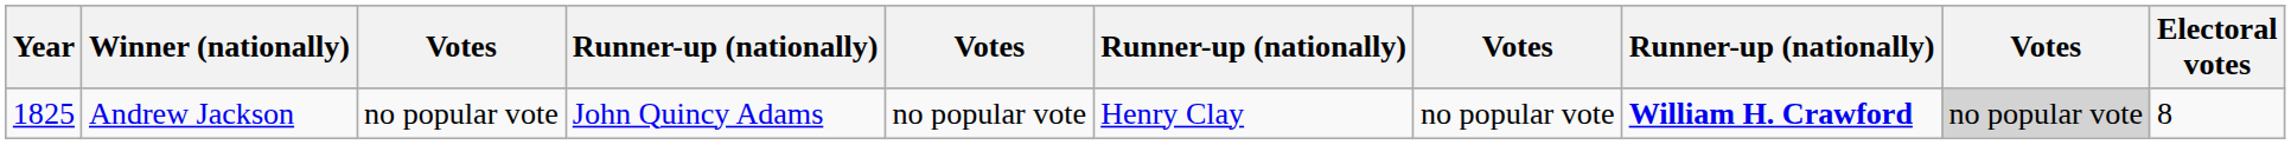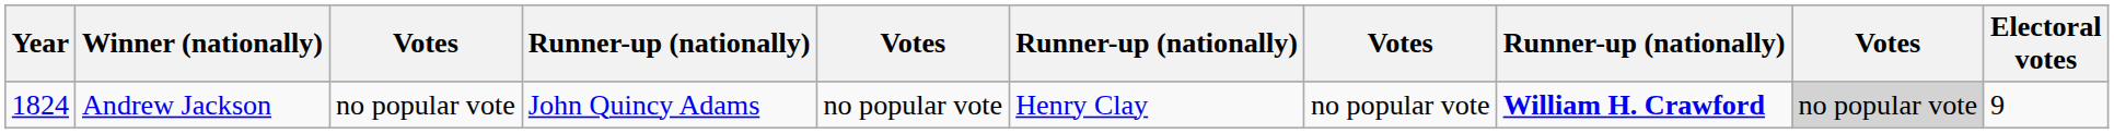 <table class="wikitable sortable">
 <tr>
 <th data-sort-type="number">Year</th>
 <th>Winner (nationally)</th>
 <th data-sort-type="number">Votes</th>
 <th>Runner-up (nationally)</th>
 <th data-sort-type="number">Votes</th>
 <th>Runner-up (nationally)</th>
 <th data-sort-type="number">Votes</th>
 <th>Runner-up (nationally)</th>
 <th data-sort-type="number">Votes</th>
 <th data-sort-type="number">Electoral<br>votes</th>
 </tr>
 <tr>
-<td style"text-align:left"><a href='#'>1825</a></td>
+<td style"text-align:left"><a href='#'>1824</a></td>
 <td><a href='#'>Andrew Jackson</a></td>
 <td>no popular vote</td>
 <td><a href='#'>John Quincy Adams</a></td>
 <td>no popular vote</td>
 <td><a href='#'>Henry Clay</a></td>
 <td>no popular vote</td>
 <td><strong><a href='#'>William H. Crawford</a></strong></td>
 <td style="background: lightgrey;">no popular vote</td>
-<td>8</td>
+<td>9</td>
 </tr>
 </table>
